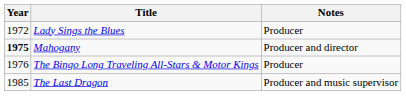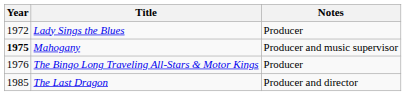 <table class="wikitable">
 <tr align="center">
 <th>Year</th>
 <th>Title</th>
 <th>Notes</th>
 </tr>
 <tr>
 <td>1972</td>
 <td><em><a href='#'>Lady Sings the Blues</a></em></td>
 <td>Producer</td>
 </tr>
 <tr>
 <td><strong>1975</strong></td>
 <td><em><a href='#'>Mahogany</a></em></td>
-<td>Producer and director</td>
+<td>Producer and music supervisor</td>
 </tr>
 <tr>
 <td>1976</td>
 <td><em><a href='#'>The Bingo Long Traveling All-Stars & Motor Kings</a></em></td>
 <td>Producer</td>
 </tr>
 <tr>
 <td>1985</td>
 <td><em><a href='#'>The Last Dragon</a></em></td>
-<td>Producer and music supervisor</td>
+<td>Producer and director</td>
 </tr>
 </table>
